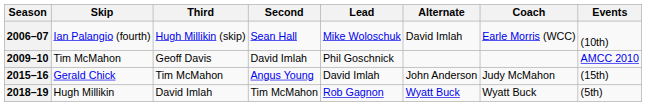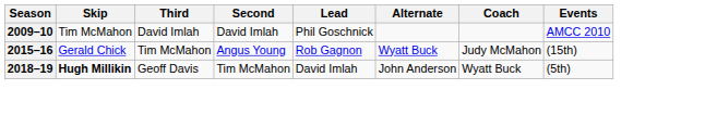 <table class="wikitable">
 <tr>
 <th scope="col">Season</th>
 <th scope="col">Skip</th>
 <th scope="col">Third</th>
 <th scope="col">Second</th>
 <th scope="col">Lead</th>
 <th scope="col">Alternate</th>
 <th scope="col">Coach</th>
 <th scope="col">Events</th>
 </tr>
 <tr>
-<th scope="row">2006–07</th>
-<td><a href='#'>Ian Palangio</a> (fourth)</td>
-<td><a href='#'>Hugh Millikin</a> (skip)</td>
-<td><a href='#'>Sean Hall</a></td>
-<td><a href='#'>Mike Woloschuk</a></td>
-<td>David Imlah</td>
-<td><a href='#'>Earle Morris</a> (WCC)</td>
-<td> <br> (10th)</td>
-</tr>
-<tr>
 <th scope="row">2009–10</th>
 <td>Tim McMahon</td>
-<td>Geoff Davis</td>
+<td>David Imlah</td>
 <td>David Imlah</td>
 <td>Phil Goschnick</td>
 <td></td>
 <td></td>
 <td><a href='#'>AMCC 2010</a> </td>
 </tr>
 <tr>
 <th scope="row">2015–16</th>
 <td><a href='#'>Gerald Chick</a></td>
 <td>Tim McMahon</td>
 <td><a href='#'>Angus Young</a></td>
-<td>David Imlah</td>
-<td>John Anderson</td>
+<td><a href='#'>Rob Gagnon</a></td>
+<td><a href='#'>Wyatt Buck</a></td>
 <td>Judy McMahon</td>
 <td> (15th)</td>
 </tr>
 <tr>
 <th scope="row">2018–19</th>
-<td>Hugh Millikin</td>
+<td><strong>Hugh Millikin</strong></td>
+<td>Geoff Davis</td>
+<td>Tim McMahon</td>
 <td>David Imlah</td>
-<td>Tim McMahon</td>
-<td><a href='#'>Rob Gagnon</a></td>
-<td><a href='#'>Wyatt Buck</a></td>
+<td>John Anderson</td>
 <td>Wyatt Buck</td>
 <td> (5th)</td>
 </tr>
 </table>
